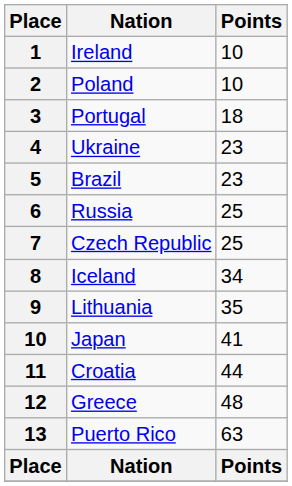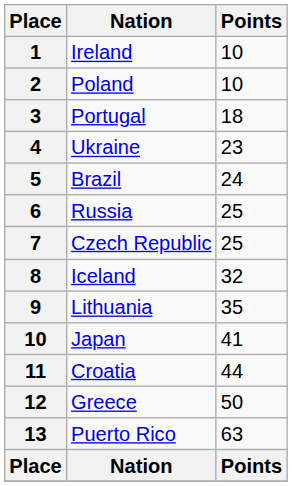 <table class="wikitable" style="font-size: 95%">
 <tr>
 <th>Place</th>
 <th>Nation</th>
 <th>Points</th>
 </tr>
 <tr>
 <th>1</th>
 <td> <a href='#'>Ireland</a></td>
 <td>10</td>
 </tr>
 <tr>
 <th>2</th>
 <td> <a href='#'>Poland</a></td>
 <td>10</td>
 </tr>
 <tr>
 <th>3</th>
 <td> <a href='#'>Portugal</a></td>
 <td>18</td>
 </tr>
 <tr>
 <th>4</th>
 <td> <a href='#'>Ukraine</a></td>
 <td>23</td>
 </tr>
 <tr>
 <th>5</th>
 <td> <a href='#'>Brazil</a></td>
-<td>23</td>
+<td>24</td>
 </tr>
 <tr>
 <th>6</th>
 <td> <a href='#'>Russia</a></td>
 <td>25</td>
 </tr>
 <tr>
 <th>7</th>
 <td> <a href='#'>Czech Republic</a></td>
 <td>25</td>
 </tr>
 <tr>
 <th>8</th>
 <td> <a href='#'>Iceland</a></td>
-<td>34</td>
+<td>32</td>
 </tr>
 <tr>
 <th>9</th>
 <td> <a href='#'>Lithuania</a></td>
 <td>35</td>
 </tr>
 <tr>
 <th>10</th>
 <td> <a href='#'>Japan</a></td>
 <td>41</td>
 </tr>
 <tr>
 <th>11</th>
 <td> <a href='#'>Croatia</a></td>
 <td>44</td>
 </tr>
 <tr>
 <th>12</th>
 <td> <a href='#'>Greece</a></td>
-<td>48</td>
+<td>50</td>
 </tr>
 <tr>
 <th>13</th>
 <td> <a href='#'>Puerto Rico</a></td>
 <td>63</td>
 </tr>
 <tr>
 <th>Place</th>
 <th>Nation</th>
 <th>Points</th>
 </tr>
 <tr>
 </tr>
 </table>
